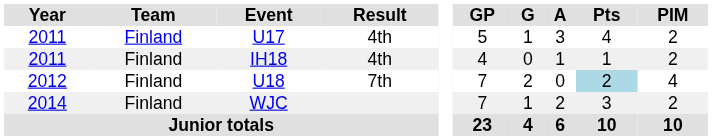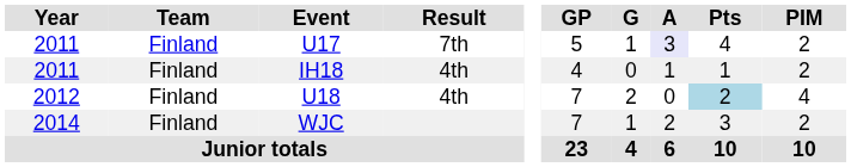 <table border="0" cellpadding="1" cellspacing="0" style="text-align:center; width:40em">
 <tr ALIGN="center" bgcolor="#e0e0e0">
 <th>Year</th>
 <th>Team</th>
 <th>Event</th>
 <th>Result</th>
 <th rowspan="99" bgcolor="#ffffff"> </th>
 <th>GP</th>
 <th>G</th>
 <th>A</th>
 <th>Pts</th>
 <th>PIM</th>
 </tr>
 <tr ALIGN="center">
 <td><a href='#'>2011</a></td>
 <td><a href='#'>Finland</a></td>
 <td><a href='#'>U17</a></td>
-<td>4th</td>
+<td>7th</td>
 <td>5</td>
 <td>1</td>
-<td>3</td>
+<td style="background: lavender;">3</td>
 <td>4</td>
 <td>2</td>
 </tr>
 <tr ALIGN="center" bgcolor="#f0f0f0">
 <td><a href='#'>2011</a></td>
 <td>Finland</td>
 <td><a href='#'>IH18</a></td>
 <td>4th</td>
 <td>4</td>
 <td>0</td>
 <td>1</td>
 <td>1</td>
 <td>2</td>
 </tr>
 <tr ALIGN="center">
 <td><a href='#'>2012</a></td>
 <td>Finland</td>
 <td><a href='#'>U18</a></td>
-<td>7th</td>
+<td>4th</td>
 <td>7</td>
 <td>2</td>
 <td>0</td>
 <td style="background: lightblue;">2</td>
 <td>4</td>
 </tr>
 <tr ALIGN="center" bgcolor="#f0f0f0">
 <td><a href='#'>2014</a></td>
 <td>Finland</td>
 <td><a href='#'>WJC</a></td>
 <td></td>
 <td>7</td>
 <td>1</td>
 <td>2</td>
 <td>3</td>
 <td>2</td>
 </tr>
 <tr bgcolor="#e0e0e0">
 <th colspan="4">Junior totals</th>
 <th>23</th>
 <th>4</th>
 <th>6</th>
 <th>10</th>
 <th>10</th>
 </tr>
 </table>
